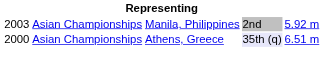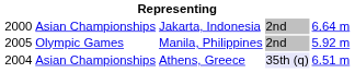 <table>
 <tr>
 <th colspan="5">Representing </th>
 </tr>
 <tr>
-<td>2003</td>
+<td>2000</td>
 <td><a href='#'>Asian Championships</a></td>
+<td><a href='#'>Jakarta, Indonesia</a></td>
+<td bgcolor="silver">2nd</td>
+<td><a href='#'>6.64 m</a></td>
+</tr>
+<tr>
+<td>2005</td>
+<td><a href='#'>Olympic Games</a></td>
 <td><a href='#'>Manila, Philippines</a></td>
 <td bgcolor="silver">2nd</td>
 <td><a href='#'>5.92 m</a></td>
 </tr>
 <tr>
-<td>2000</td>
+<td>2004</td>
 <td><a href='#'>Asian Championships</a></td>
 <td><a href='#'>Athens, Greece</a></td>
 <td style="background: lavender;">35th (q)</td>
 <td><a href='#'>6.51 m</a></td>
 </tr>
 </table>
